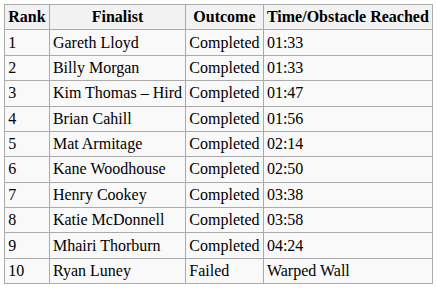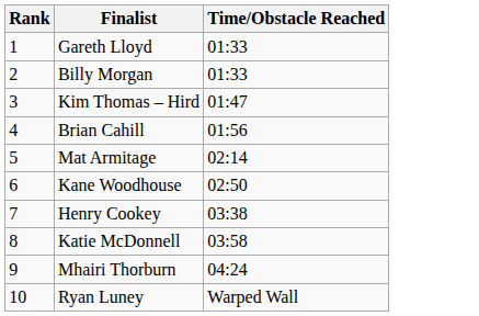 <table class="wikitable">
 <tr>
 <th>Rank</th>
 <th>Finalist</th>
-<th>Outcome</th>
 <th>Time/Obstacle Reached</th>
 </tr>
 <tr>
 <td>1</td>
 <td>Gareth Lloyd</td>
-<td>Completed</td>
 <td>01:33</td>
 </tr>
 <tr>
 <td>2</td>
 <td>Billy Morgan</td>
-<td>Completed</td>
 <td>01:33</td>
 </tr>
 <tr>
 <td>3</td>
 <td>Kim Thomas – Hird</td>
-<td>Completed</td>
 <td>01:47</td>
 </tr>
 <tr>
 <td>4</td>
 <td>Brian Cahill</td>
-<td>Completed</td>
 <td>01:56</td>
 </tr>
 <tr>
 <td>5</td>
 <td>Mat Armitage</td>
-<td>Completed</td>
 <td>02:14</td>
 </tr>
 <tr>
 <td>6</td>
 <td>Kane Woodhouse</td>
-<td>Completed</td>
 <td>02:50</td>
 </tr>
 <tr>
 <td>7</td>
 <td>Henry Cookey</td>
-<td>Completed</td>
 <td>03:38</td>
 </tr>
 <tr>
 <td>8</td>
 <td>Katie McDonnell</td>
-<td>Completed</td>
 <td>03:58</td>
 </tr>
 <tr>
 <td>9</td>
 <td>Mhairi Thorburn</td>
-<td>Completed</td>
 <td>04:24</td>
 </tr>
 <tr>
 <td>10</td>
 <td>Ryan Luney</td>
-<td>Failed</td>
 <td>Warped Wall</td>
 </tr>
 </table>
